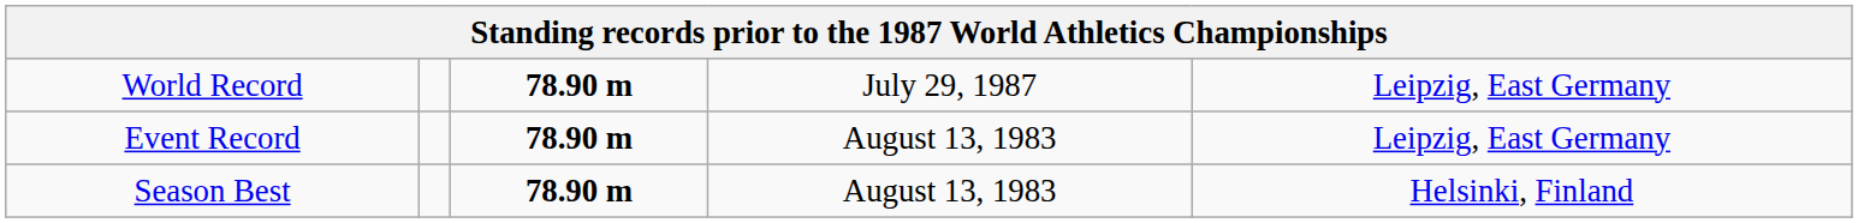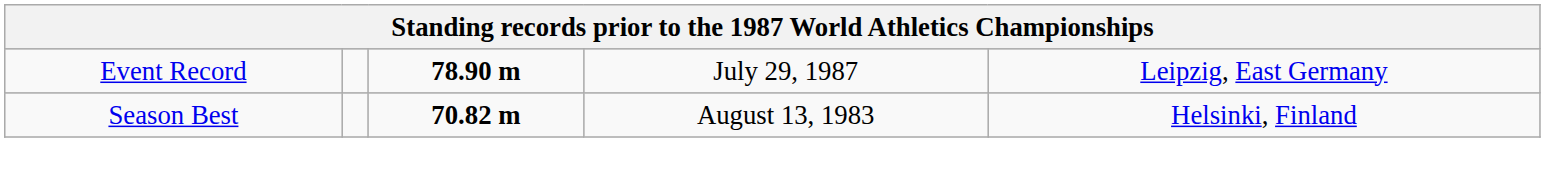 <table class="wikitable" style=" text-align:center; font-size:110%;" width="80%">
 <tr>
 <th colspan="5">Standing records prior to the 1987 World Athletics Championships</th>
 </tr>
 <tr>
-<td><a href='#'>World Record</a></td>
+<td><a href='#'>Event Record</a></td>
 <td></td>
 <td><strong>78.90 m</strong></td>
 <td>July 29, 1987</td>
 <td> <a href='#'>Leipzig</a>, <a href='#'>East Germany</a></td>
 </tr>
 <tr>
-<td><a href='#'>Event Record</a></td>
-<td></td>
-<td><strong>78.90 m</strong></td>
-<td>August 13, 1983</td>
-<td> <a href='#'>Leipzig</a>, <a href='#'>East Germany</a></td>
-</tr>
-<tr>
 <td><a href='#'>Season Best</a></td>
 <td></td>
-<td><strong>78.90 m</strong></td>
+<td><strong>70.82 m</strong></td>
 <td>August 13, 1983</td>
 <td> <a href='#'>Helsinki</a>, <a href='#'>Finland</a></td>
 </tr>
 </table>
